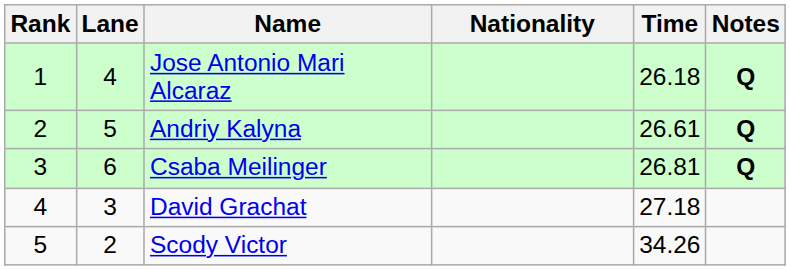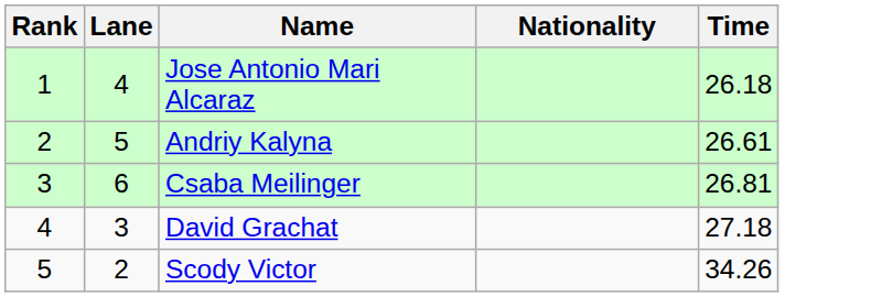 <table class="wikitable sortable" style="text-align:center">
 <tr>
 <th>Rank</th>
 <th>Lane</th>
 <th style="width:180px">Name</th>
 <th style="width:125px">Nationality</th>
 <th>Time</th>
-<th>Notes</th>
 </tr>
 <tr style="background:#cfc;">
 <td>1</td>
 <td>4</td>
 <td style="text-align:left;"><a href='#'>Jose Antonio Mari Alcaraz</a></td>
 <td style="text-align:left;"></td>
 <td>26.18</td>
-<td><strong>Q</strong></td>
 </tr>
 <tr style="background:#cfc;">
 <td>2</td>
 <td>5</td>
 <td style="text-align:left;"><a href='#'>Andriy Kalyna</a></td>
 <td style="text-align:left;"></td>
 <td>26.61</td>
-<td><strong>Q</strong></td>
 </tr>
 <tr style="background:#cfc;">
 <td>3</td>
 <td>6</td>
 <td style="text-align:left;"><a href='#'>Csaba Meilinger</a></td>
 <td style="text-align:left;"></td>
 <td>26.81</td>
-<td><strong>Q</strong></td>
 </tr>
 <tr>
 <td>4</td>
 <td>3</td>
 <td style="text-align:left;"><a href='#'>David Grachat</a></td>
 <td style="text-align:left;"></td>
 <td>27.18</td>
-<td></td>
 </tr>
 <tr>
 <td>5</td>
 <td>2</td>
 <td style="text-align:left;"><a href='#'>Scody Victor</a></td>
 <td style="text-align:left;"></td>
 <td>34.26</td>
-<td></td>
 </tr>
 </table>
